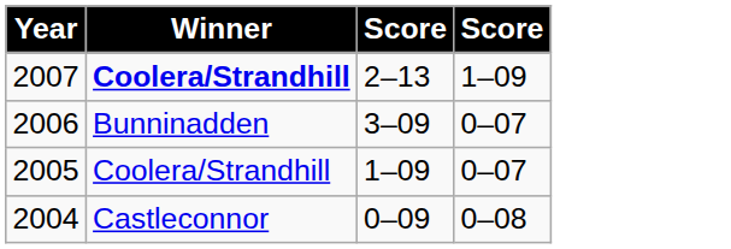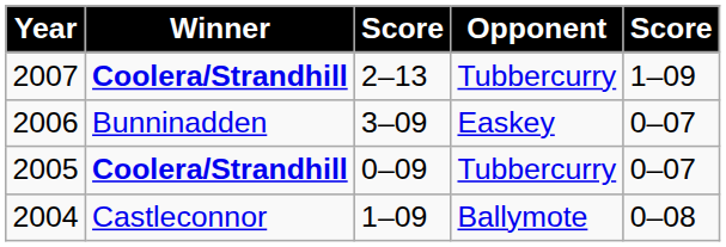 <table class="wikitable">
 <tr>
 <th style="background:black;color:white">Year</th>
 <th style="background:black;color:white">Winner</th>
 <th style="background:black;color:white">Score</th>
+<th style="background:black;color:white">Opponent</th>
 <th style="background:black;color:white">Score</th>
 </tr>
 <tr>
 <td>2007</td>
 <td><strong><a href='#'>Coolera/Strandhill</a></strong></td>
 <td>2–13</td>
+<td><a href='#'>Tubbercurry</a></td>
 <td>1–09</td>
 </tr>
 <tr>
 <td>2006</td>
 <td><a href='#'>Bunninadden</a></td>
 <td>3–09</td>
+<td><a href='#'>Easkey</a></td>
 <td>0–07</td>
 </tr>
 <tr>
 <td>2005</td>
-<td><a href='#'>Coolera/Strandhill</a></td>
-<td>1–09</td>
+<td><strong><a href='#'>Coolera/Strandhill</a></strong></td>
+<td>0–09</td>
+<td><a href='#'>Tubbercurry</a></td>
 <td>0–07</td>
 </tr>
 <tr>
 <td>2004</td>
 <td><a href='#'>Castleconnor</a></td>
-<td>0–09</td>
+<td>1–09</td>
+<td><a href='#'>Ballymote</a></td>
 <td>0–08</td>
 </tr>
 </table>
